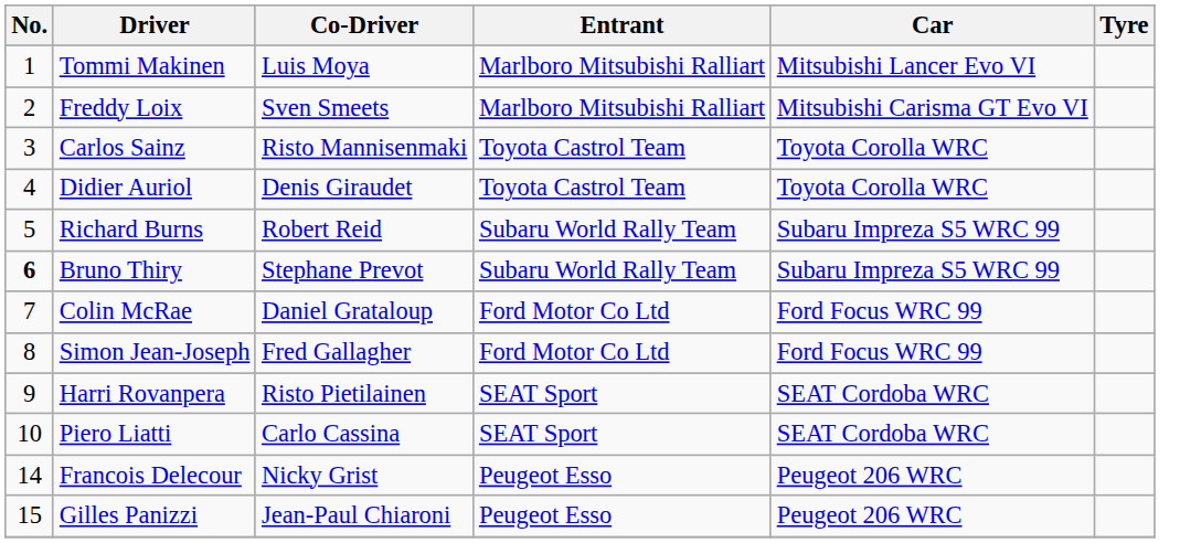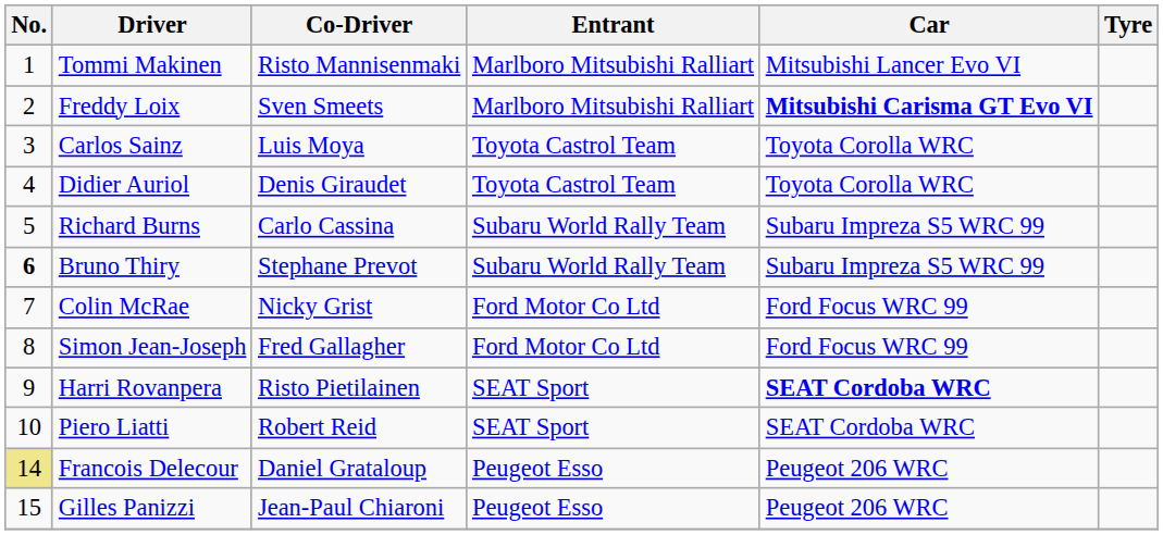 <table class="wikitable" style="font-size: 85%;">
 <tr>
 <th>No.</th>
 <th>Driver</th>
 <th>Co-Driver</th>
 <th>Entrant</th>
 <th>Car</th>
 <th>Tyre</th>
 </tr>
 <tr>
 <td align="center">1</td>
 <td> <a href='#'>Tommi Makinen</a></td>
-<td> <a href='#'>Luis Moya</a></td>
+<td> <a href='#'>Risto Mannisenmaki</a></td>
 <td> <a href='#'>Marlboro Mitsubishi Ralliart</a></td>
 <td><a href='#'>Mitsubishi Lancer Evo VI</a></td>
 <td align="center"></td>
 </tr>
 <tr>
 <td align="center">2</td>
 <td> <a href='#'>Freddy Loix</a></td>
 <td> <a href='#'>Sven Smeets</a></td>
 <td> <a href='#'>Marlboro Mitsubishi Ralliart</a></td>
-<td><a href='#'>Mitsubishi Carisma GT Evo VI</a></td>
+<td><strong><a href='#'>Mitsubishi Carisma GT Evo VI</a></strong></td>
 <td align="center"></td>
 </tr>
 <tr>
 <td align="center">3</td>
 <td> <a href='#'>Carlos Sainz</a></td>
-<td> <a href='#'>Risto Mannisenmaki</a></td>
+<td> <a href='#'>Luis Moya</a></td>
 <td> <a href='#'>Toyota Castrol Team</a></td>
 <td><a href='#'>Toyota Corolla WRC</a></td>
 <td align="center"></td>
 </tr>
 <tr>
 <td align="center">4</td>
 <td> <a href='#'>Didier Auriol</a></td>
 <td> <a href='#'>Denis Giraudet</a></td>
 <td> <a href='#'>Toyota Castrol Team</a></td>
 <td><a href='#'>Toyota Corolla WRC</a></td>
 <td align="center"></td>
 </tr>
 <tr>
 <td align="center">5</td>
 <td> <a href='#'>Richard Burns</a></td>
-<td> <a href='#'>Robert Reid</a></td>
+<td> <a href='#'>Carlo Cassina</a></td>
 <td> <a href='#'>Subaru World Rally Team</a></td>
 <td><a href='#'>Subaru Impreza S5 WRC 99</a></td>
 <td align="center"></td>
 </tr>
 <tr>
 <td align="center"><strong>6</strong></td>
 <td> <a href='#'>Bruno Thiry</a></td>
 <td> <a href='#'>Stephane Prevot</a></td>
 <td> <a href='#'>Subaru World Rally Team</a></td>
 <td><a href='#'>Subaru Impreza S5 WRC 99</a></td>
 <td align="center"></td>
 </tr>
 <tr>
 <td align="center">7</td>
 <td> <a href='#'>Colin McRae</a></td>
-<td> <a href='#'>Daniel Grataloup</a></td>
+<td> <a href='#'>Nicky Grist</a></td>
 <td> <a href='#'>Ford Motor Co Ltd</a></td>
 <td><a href='#'>Ford Focus WRC 99</a></td>
 <td align="center"></td>
 </tr>
 <tr>
 <td align="center">8</td>
 <td> <a href='#'>Simon Jean-Joseph</a></td>
 <td> <a href='#'>Fred Gallagher</a></td>
 <td> <a href='#'>Ford Motor Co Ltd</a></td>
 <td><a href='#'>Ford Focus WRC 99</a></td>
 <td align="center"></td>
 </tr>
 <tr>
 <td align="center">9</td>
 <td> <a href='#'>Harri Rovanpera</a></td>
 <td> <a href='#'>Risto Pietilainen</a></td>
 <td> <a href='#'>SEAT Sport</a></td>
-<td><a href='#'>SEAT Cordoba WRC</a></td>
+<td><strong><a href='#'>SEAT Cordoba WRC</a></strong></td>
 <td align="center"></td>
 </tr>
 <tr>
 <td align="center">10</td>
 <td> <a href='#'>Piero Liatti</a></td>
-<td> <a href='#'>Carlo Cassina</a></td>
+<td> <a href='#'>Robert Reid</a></td>
 <td> <a href='#'>SEAT Sport</a></td>
 <td><a href='#'>SEAT Cordoba WRC</a></td>
 <td align="center"></td>
 </tr>
 <tr>
-<td align="center">14</td>
+<td align="center" style="background: khaki;">14</td>
 <td> <a href='#'>Francois Delecour</a></td>
-<td> <a href='#'>Nicky Grist</a></td>
+<td> <a href='#'>Daniel Grataloup</a></td>
 <td> <a href='#'>Peugeot Esso</a></td>
 <td><a href='#'>Peugeot 206 WRC</a></td>
 <td align="center"></td>
 </tr>
 <tr>
 <td align="center">15</td>
 <td> <a href='#'>Gilles Panizzi</a></td>
 <td> <a href='#'>Jean-Paul Chiaroni</a></td>
 <td> <a href='#'>Peugeot Esso</a></td>
 <td><a href='#'>Peugeot 206 WRC</a></td>
 <td align="center"></td>
 </tr>
 <tr>
 </tr>
 </table>
